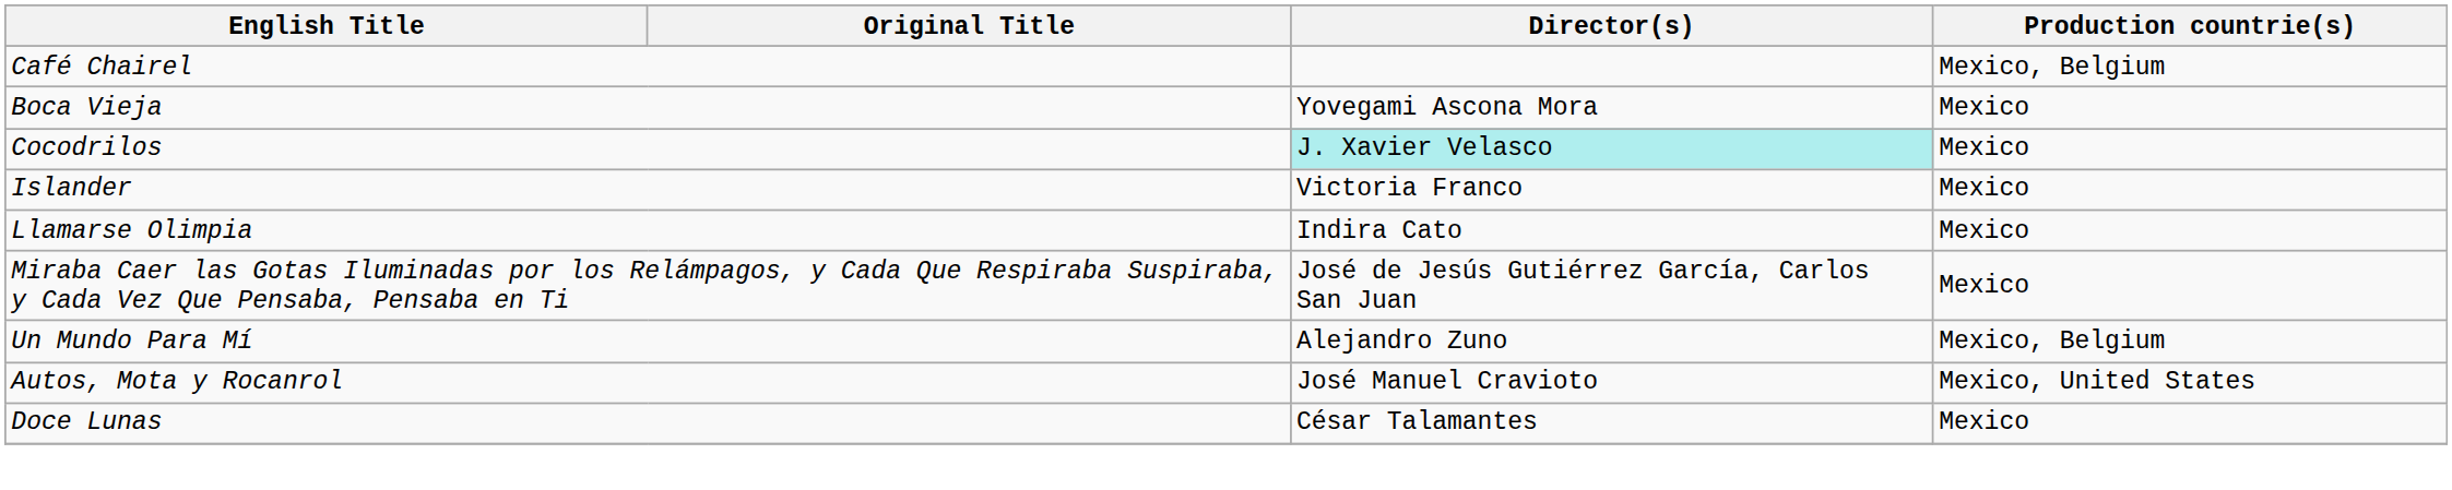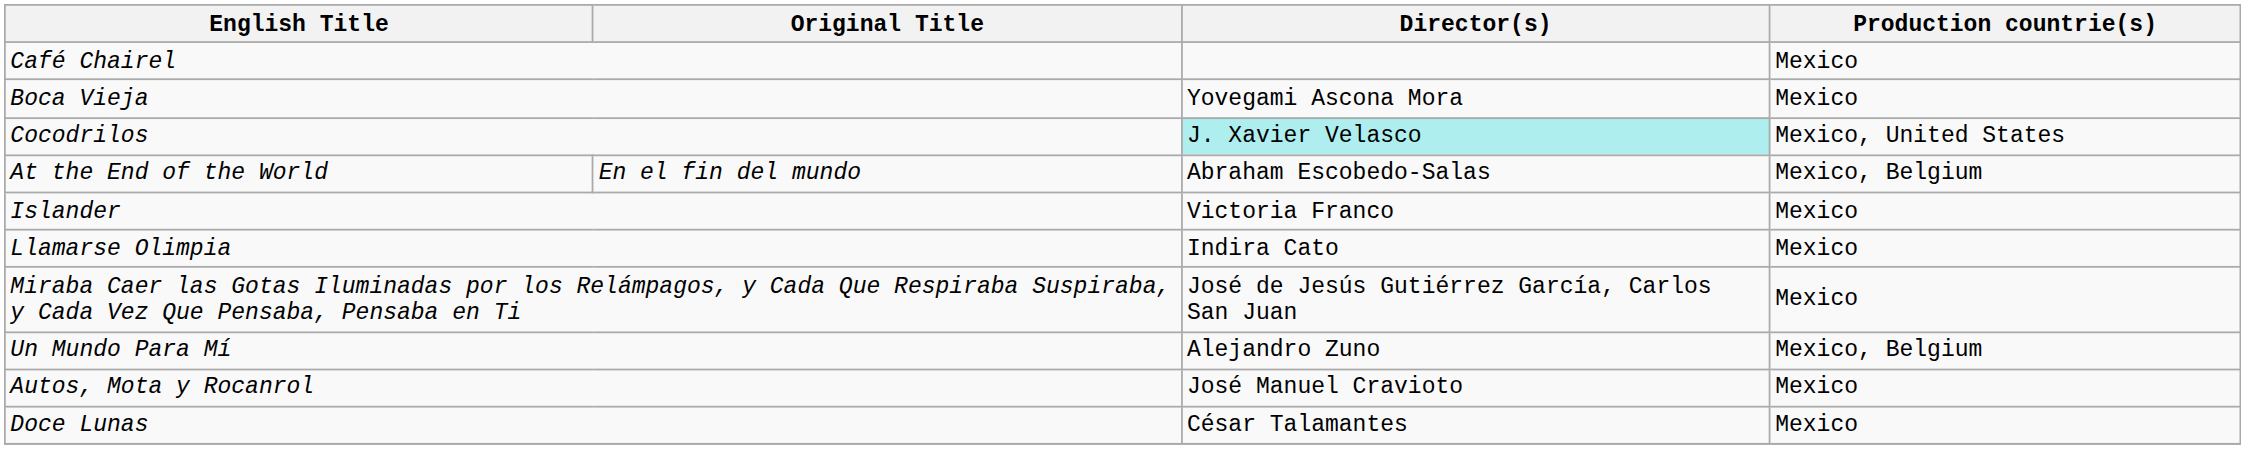 <table class="wikitable" style="width:100%; margin-bottom:4px">
 <tr>
 <th scope="col" width="25%">English Title</th>
 <th scope="col" width="25%">Original Title</th>
 <th scope="col" width="25%">Director(s)</th>
 <th scope="col" width="20%">Production countrie(s)</th>
 </tr>
 <tr>
 <td colspan="2"><em>Café Chairel</em></td>
 <td></td>
-<td>Mexico, Belgium</td>
+<td>Mexico</td>
 </tr>
 <tr>
 <td colspan="2"><em>Boca Vieja</em></td>
 <td>Yovegami Ascona Mora</td>
 <td>Mexico</td>
 </tr>
 <tr>
 <td colspan="2"><em>Cocodrilos</em></td>
 <td style="background: paleturquoise;">J. Xavier Velasco</td>
-<td>Mexico</td>
+<td>Mexico, United States</td>
+</tr>
+<tr>
+<td><em>At the End of the World</em> </td>
+<td><em>En el fin del mundo</em></td>
+<td>Abraham Escobedo-Salas</td>
+<td>Mexico, Belgium</td>
 </tr>
 <tr>
 <td colspan="2"><em>Islander</em></td>
 <td>Victoria Franco</td>
 <td>Mexico</td>
 </tr>
 <tr>
 <td colspan="2"><em>Llamarse Olimpia</em></td>
 <td>Indira Cato</td>
 <td>Mexico</td>
 </tr>
 <tr>
 <td colspan="2"><em>Miraba Caer las Gotas Iluminadas por los Relámpagos, y Cada Que Respiraba Suspiraba, y Cada Vez Que Pensaba, Pensaba en Ti</em></td>
 <td>José de Jesús Gutiérrez García, Carlos San Juan</td>
 <td>Mexico</td>
 </tr>
 <tr>
 <td colspan="2"><em>Un Mundo Para Mí</em> </td>
 <td>Alejandro Zuno</td>
 <td>Mexico, Belgium</td>
 </tr>
 <tr>
 <td colspan="2"><em>Autos, Mota y Rocanrol</em></td>
 <td>José Manuel Cravioto</td>
-<td>Mexico, United States</td>
+<td>Mexico</td>
 </tr>
 <tr>
 <td colspan="2"><em>Doce Lunas</em></td>
 <td>César Talamantes</td>
 <td>Mexico</td>
 </tr>
 <tr>
 </tr>
 </table>
